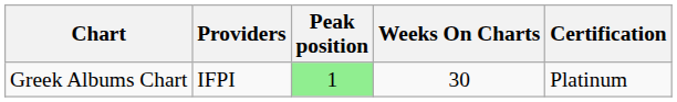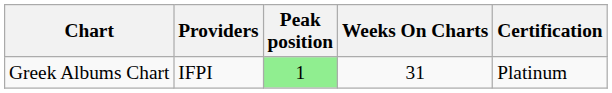 <table class="wikitable">
 <tr>
 <th align="left">Chart</th>
 <th align="left">Providers</th>
 <th align="left">Peak<br>position</th>
 <th align="left">Weeks On Charts</th>
 <th align="left">Certification</th>
 </tr>
 <tr>
 <td align="left">Greek Albums Chart</td>
 <td align="left">IFPI</td>
 <td align="center" style="background: lightgreen;">1</td>
-<td align="center">30</td>
+<td align="center">31</td>
 <td align="left">Platinum</td>
 </tr>
 </table>
